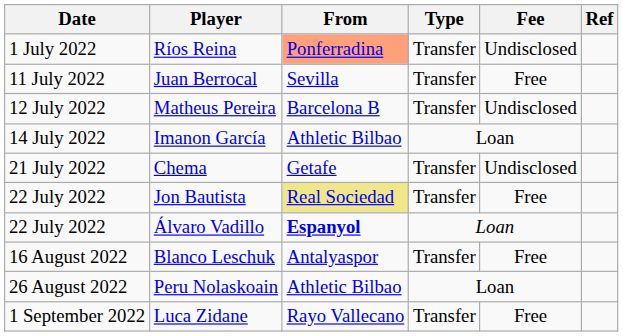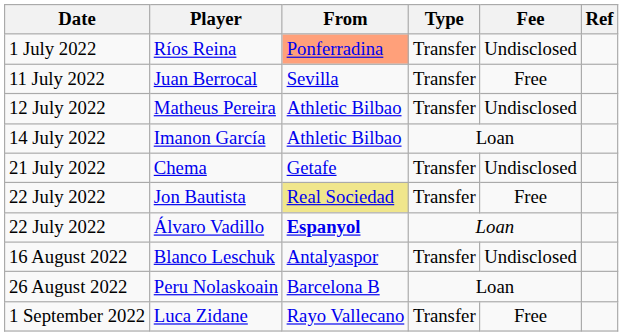 <table class="wikitable">
 <tr>
 <th>Date</th>
 <th>Player</th>
 <th>From</th>
 <th>Type</th>
 <th>Fee</th>
 <th>Ref</th>
 </tr>
 <tr>
 <td>1 July 2022</td>
 <td> <a href='#'>Ríos Reina</a></td>
 <td style="background: lightsalmon;"><a href='#'>Ponferradina</a></td>
 <td align=center>Transfer</td>
 <td align=center>Undisclosed</td>
 <td align=center></td>
 </tr>
 <tr>
 <td>11 July 2022</td>
 <td> <a href='#'>Juan Berrocal</a></td>
 <td><a href='#'>Sevilla</a></td>
 <td align=center>Transfer</td>
 <td align=center>Free</td>
 <td align=center></td>
 </tr>
 <tr>
 <td>12 July 2022</td>
 <td> <a href='#'>Matheus Pereira</a></td>
-<td><a href='#'>Barcelona B</a></td>
+<td><a href='#'>Athletic Bilbao</a></td>
 <td align=center>Transfer</td>
 <td align=center>Undisclosed</td>
 <td align=center></td>
 </tr>
 <tr>
 <td>14 July 2022</td>
 <td> <a href='#'>Imanon García</a></td>
 <td><a href='#'>Athletic Bilbao</a></td>
 <td colspan=2 align=center>Loan</td>
 <td align=center></td>
 </tr>
 <tr>
 <td>21 July 2022</td>
 <td> <a href='#'>Chema</a></td>
 <td><a href='#'>Getafe</a></td>
 <td align=center>Transfer</td>
 <td align=center>Undisclosed</td>
 <td align=center></td>
 </tr>
 <tr>
 <td>22 July 2022</td>
 <td> <a href='#'>Jon Bautista</a></td>
 <td style="background: khaki;"><a href='#'>Real Sociedad</a></td>
 <td align=center>Transfer</td>
 <td align=center>Free</td>
 <td align=center></td>
 </tr>
 <tr>
 <td>22 July 2022</td>
 <td> <a href='#'>Álvaro Vadillo</a></td>
 <td><strong><a href='#'>Espanyol</a></strong></td>
 <td colspan=2 align=center><em>Loan</em></td>
 <td align=center></td>
 </tr>
 <tr>
 <td>16 August 2022</td>
 <td> <a href='#'>Blanco Leschuk</a></td>
 <td> <a href='#'>Antalyaspor</a></td>
 <td align=center>Transfer</td>
-<td align=center>Free</td>
+<td align=center>Undisclosed</td>
 <td align=center></td>
 </tr>
 <tr>
 <td>26 August 2022</td>
 <td> <a href='#'>Peru Nolaskoain</a></td>
-<td><a href='#'>Athletic Bilbao</a></td>
+<td><a href='#'>Barcelona B</a></td>
 <td colspan=2 align=center>Loan</td>
 <td align=center></td>
 </tr>
 <tr>
 <td>1 September 2022</td>
 <td> <a href='#'>Luca Zidane</a></td>
 <td><a href='#'>Rayo Vallecano</a></td>
 <td align=center>Transfer</td>
 <td align=center>Free</td>
 <td align=center></td>
 </tr>
 </table>
